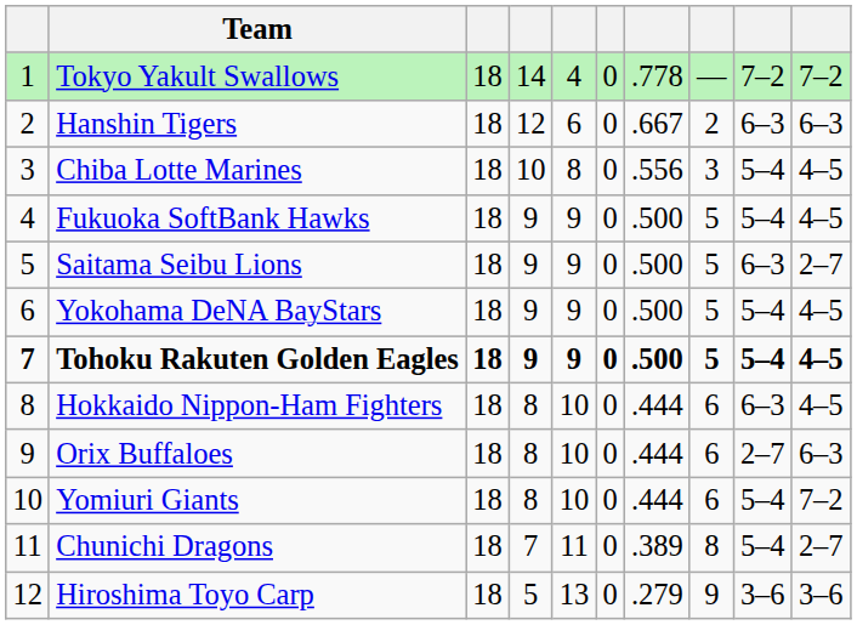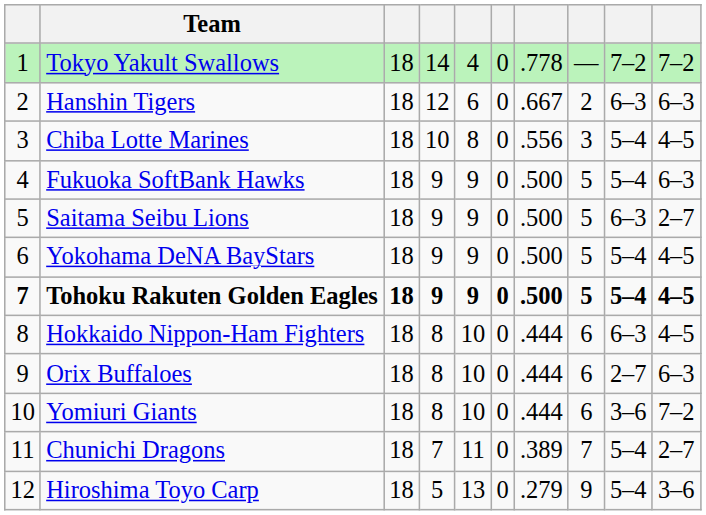 <table class="wikitable plainrowheaders" style="text-align:center;">
 <tr>
 <th scope="col"></th>
 <th scope="col">Team</th>
 <th scope="col"></th>
 <th scope="col"></th>
 <th scope="col"></th>
 <th scope="col"><a href='#'></a></th>
 <th scope="col"><a href='#'></a></th>
 <th scope="col"></th>
 <th scope="col"></th>
 <th scope="col"></th>
 </tr>
 <tr style="background: #BBF3BB">
 <td>1</td>
 <td style="text-align:left;"><a href='#'>Tokyo Yakult Swallows</a></td>
 <td>18</td>
 <td>14</td>
 <td>4</td>
 <td>0</td>
 <td>.778</td>
 <td>—</td>
 <td>7–2</td>
 <td>7–2</td>
 </tr>
 <tr>
 <td>2</td>
 <td style="text-align:left;"><a href='#'>Hanshin Tigers</a></td>
 <td>18</td>
 <td>12</td>
 <td>6</td>
 <td>0</td>
 <td>.667</td>
 <td>2</td>
 <td>6–3</td>
 <td>6–3</td>
 </tr>
 <tr>
 <td>3</td>
 <td style="text-align:left;"><a href='#'>Chiba Lotte Marines</a></td>
 <td>18</td>
 <td>10</td>
 <td>8</td>
 <td>0</td>
 <td>.556</td>
 <td>3</td>
 <td>5–4</td>
 <td>4–5</td>
 </tr>
 <tr>
 <td>4</td>
 <td style="text-align:left;"><a href='#'>Fukuoka SoftBank Hawks</a></td>
 <td>18</td>
 <td>9</td>
 <td>9</td>
 <td>0</td>
 <td>.500</td>
 <td>5</td>
 <td>5–4</td>
-<td>4–5</td>
+<td>6–3</td>
 </tr>
 <tr>
 <td>5</td>
 <td style="text-align:left;"><a href='#'>Saitama Seibu Lions</a></td>
 <td>18</td>
 <td>9</td>
 <td>9</td>
 <td>0</td>
 <td>.500</td>
 <td>5</td>
 <td>6–3</td>
 <td>2–7</td>
 </tr>
 <tr>
 <td>6</td>
 <td style="text-align:left;"><a href='#'>Yokohama DeNA BayStars</a></td>
 <td>18</td>
 <td>9</td>
 <td>9</td>
 <td>0</td>
 <td>.500</td>
 <td>5</td>
 <td>5–4</td>
 <td>4–5</td>
 </tr>
 <tr>
 <td><strong>7</strong></td>
 <td style="text-align:left;"><strong>Tohoku Rakuten Golden Eagles</strong></td>
 <td><strong>18</strong></td>
 <td><strong>9</strong></td>
 <td><strong>9</strong></td>
 <td><strong>0</strong></td>
 <td><strong>.500</strong></td>
 <td><strong>5</strong></td>
 <td><strong>5–4</strong></td>
 <td><strong>4–5</strong></td>
 </tr>
 <tr>
 <td>8</td>
 <td style="text-align:left;"><a href='#'>Hokkaido Nippon-Ham Fighters</a></td>
 <td>18</td>
 <td>8</td>
 <td>10</td>
 <td>0</td>
 <td>.444</td>
 <td>6</td>
 <td>6–3</td>
 <td>4–5</td>
 </tr>
 <tr>
 <td>9</td>
 <td style="text-align:left;"><a href='#'>Orix Buffaloes</a></td>
 <td>18</td>
 <td>8</td>
 <td>10</td>
 <td>0</td>
 <td>.444</td>
 <td>6</td>
 <td>2–7</td>
 <td>6–3</td>
 </tr>
 <tr>
 <td>10</td>
 <td style="text-align:left;"><a href='#'>Yomiuri Giants</a></td>
 <td>18</td>
 <td>8</td>
 <td>10</td>
 <td>0</td>
 <td>.444</td>
 <td>6</td>
-<td>5–4</td>
+<td>3–6</td>
 <td>7–2</td>
 </tr>
 <tr>
 <td>11</td>
 <td style="text-align:left;"><a href='#'>Chunichi Dragons</a></td>
 <td>18</td>
 <td>7</td>
 <td>11</td>
 <td>0</td>
 <td>.389</td>
-<td>8</td>
+<td>7</td>
 <td>5–4</td>
 <td>2–7</td>
 </tr>
 <tr>
 <td>12</td>
 <td style="text-align:left;"><a href='#'>Hiroshima Toyo Carp</a></td>
 <td>18</td>
 <td>5</td>
 <td>13</td>
 <td>0</td>
 <td>.279</td>
 <td>9</td>
-<td>3–6</td>
+<td>5–4</td>
 <td>3–6</td>
 </tr>
 </table>
